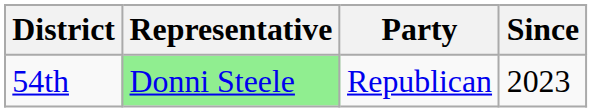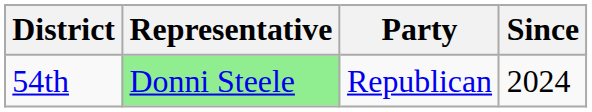 <table class="wikitable">
 <tr>
 <th>District</th>
 <th>Representative</th>
 <th>Party</th>
 <th>Since</th>
 </tr>
 <tr>
 <td><a href='#'>54th</a></td>
 <td style="background: lightgreen;"><a href='#'>Donni Steele</a></td>
 <td><a href='#'>Republican</a></td>
-<td>2023</td>
+<td>2024</td>
 </tr>
 </table>
